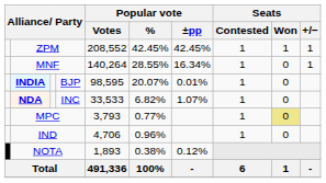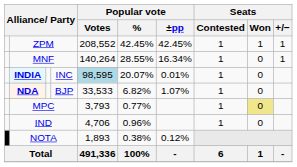 <table class="wikitable sortable" style="text-align:center;">
 <tr>
 <th colspan="4" rowspan="2">Alliance/ Party</th>
 <th colspan="3">Popular vote</th>
 <th colspan="3">Seats</th>
 </tr>
 <tr>
 <th>Votes</th>
 <th>%</th>
 <th>±<a href='#'>pp</a></th>
 <th>Contested</th>
 <th>Won</th>
 <th><strong>+/−</strong></th>
 </tr>
 <tr>
 <td></td>
 <td colspan="3"><a href='#'>ZPM</a></td>
 <td>208,552</td>
 <td>42.45%</td>
 <td>42.45%</td>
 <td>1</td>
 <td>1</td>
 <td>1</td>
 </tr>
 <tr>
 <td></td>
 <td colspan="3"><a href='#'>MNF</a></td>
 <td>140,264</td>
 <td>28.55%</td>
 <td>16.34%</td>
 <td>1</td>
 <td>0</td>
 <td>1</td>
 </tr>
 <tr>
 <td></td>
 <th style="background:#E5F8FF"><a href='#'>INDIA</a></th>
 <td></td>
-<td><a href='#'>BJP</a></td>
-<td>98,595</td>
+<td><a href='#'>INC</a></td>
+<td style="background: lightblue;">98,595</td>
 <td>20.07%</td>
 <td>0.01%</td>
 <td>1</td>
 <td>0</td>
 <td></td>
 </tr>
 <tr>
 <td></td>
 <td style="background:#fef3e8"><strong><a href='#'>NDA</a></strong></td>
 <td></td>
-<td><a href='#'>INC</a></td>
+<td><a href='#'>BJP</a></td>
 <td>33,533</td>
 <td>6.82%</td>
 <td>1.07%</td>
 <td>1</td>
 <td>0</td>
 <td></td>
 </tr>
 <tr>
 <td></td>
 <td colspan="3"><a href='#'>MPC</a></td>
 <td>3,793</td>
 <td>0.77%</td>
 <td></td>
 <td>1</td>
 <td style="background: khaki;">0</td>
 <td></td>
 </tr>
 <tr>
 <td></td>
 <td colspan="3"><a href='#'>IND</a></td>
 <td>4,706</td>
 <td>0.96%</td>
 <td></td>
 <td>1</td>
 <td>0</td>
 <td></td>
 </tr>
 <tr>
 <td bgcolor="Black"></td>
 <td colspan="3"><a href='#'>NOTA</a></td>
 <td>1,893</td>
 <td>0.38%</td>
 <td>0.12%</td>
 <th colspan="3" style="background-color:#E9E9E9"></th>
 </tr>
 <tr>
 <th colspan="4">Total</th>
 <th>491,336</th>
 <th>100%</th>
 <th>-</th>
 <th>6</th>
 <th>1</th>
 <th>-</th>
 </tr>
 <tr>
 </tr>
 </table>
